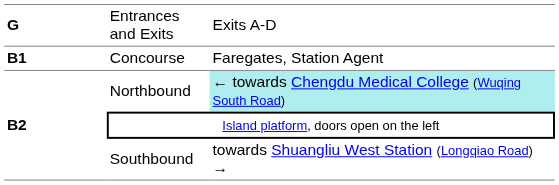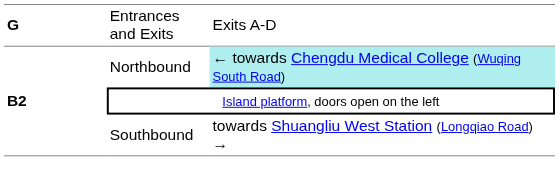 <table cellspacing=0 cellpadding=3>
 <tr>
 <td style="border-top:solid 1px gray;border-bottom:solid 1px gray;" width=100><strong>G</strong></td>
 <td style="border-top:solid 1px gray;border-bottom:solid 1px gray;" width=100>Entrances and Exits</td>
 <td style="border-top:solid 1px gray;border-bottom:solid 1px gray;" width=350>Exits A-D</td>
-</tr>
-<tr>
-<td style="border-bottom:solid 1px gray;"><strong>B1</strong></td>
-<td style="border-bottom:solid 1px gray;">Concourse</td>
-<td style="border-bottom:solid 1px gray;">Faregates, Station Agent</td>
 </tr>
 <tr>
 <td style="border-bottom:solid 1px gray;" rowspan=3><strong>B2</strong></td>
 <td>Northbound</td>
 <td style="background: paleturquoise;">←  towards <a href='#'>Chengdu Medical College</a> <small>(<a href='#'>Wuqing South Road</a>)</small></td>
 </tr>
 <tr>
 <td style="border-right:solid 2px black;border-left:solid 2px black;border-top:solid 2px black;border-bottom:solid 2px black;text-align:center;" colspan=2><small><a href='#'>Island platform</a>, doors open on the left</small></td>
 </tr>
 <tr>
 <td style="border-bottom:solid 1px gray;">Southbound</td>
 <td style="border-bottom:solid 1px gray;">  towards <a href='#'>Shuangliu West Station</a> <small>(<a href='#'>Longqiao Road</a>)</small> →</td>
 </tr>
 </table>
